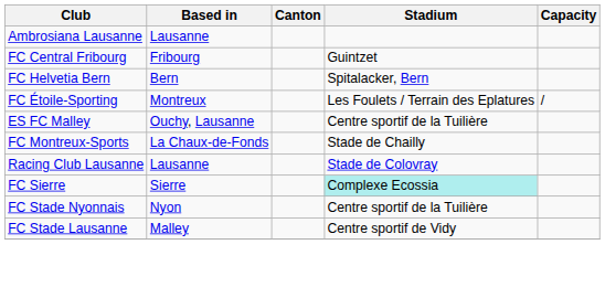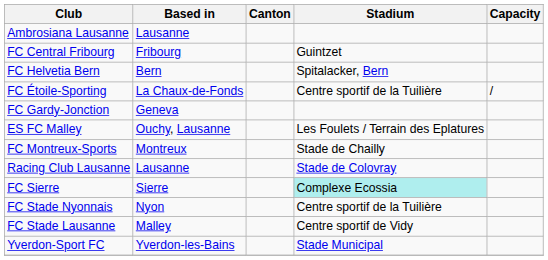 <table class="wikitable">
 <tr>
 <th>Club</th>
 <th>Based in</th>
 <th>Canton</th>
 <th>Stadium</th>
 <th>Capacity</th>
 </tr>
 <tr>
 <td><a href='#'>Ambrosiana Lausanne</a></td>
 <td><a href='#'>Lausanne</a></td>
 <td></td>
 <td></td>
 <td></td>
 </tr>
 <tr>
 <td><a href='#'>FC Central Fribourg</a></td>
 <td><a href='#'>Fribourg</a></td>
 <td></td>
 <td>Guintzet</td>
 <td></td>
 </tr>
 <tr>
 <td><a href='#'>FC Helvetia Bern</a></td>
 <td><a href='#'>Bern</a></td>
 <td></td>
 <td>Spitalacker, <a href='#'>Bern</a></td>
 <td></td>
 </tr>
 <tr>
 <td><a href='#'>FC Étoile-Sporting</a></td>
-<td><a href='#'>Montreux</a></td>
+<td><a href='#'>La Chaux-de-Fonds</a></td>
 <td></td>
-<td>Les Foulets / Terrain des Eplatures</td>
+<td>Centre sportif de la Tuilière</td>
 <td> / </td>
+</tr>
+<tr>
+<td><a href='#'>FC Gardy-Jonction</a></td>
+<td><a href='#'>Geneva</a></td>
+<td></td>
+<td></td>
+<td></td>
 </tr>
 <tr>
 <td><a href='#'>ES FC Malley</a></td>
 <td><a href='#'>Ouchy</a>, <a href='#'>Lausanne</a></td>
 <td></td>
-<td>Centre sportif de la Tuilière</td>
+<td>Les Foulets / Terrain des Eplatures</td>
 <td></td>
 </tr>
 <tr>
 <td><a href='#'>FC Montreux-Sports</a></td>
-<td><a href='#'>La Chaux-de-Fonds</a></td>
+<td><a href='#'>Montreux</a></td>
 <td></td>
 <td>Stade de Chailly</td>
 <td></td>
 </tr>
 <tr>
 <td><a href='#'>Racing Club Lausanne</a></td>
 <td><a href='#'>Lausanne</a></td>
 <td></td>
 <td><a href='#'>Stade de Colovray</a></td>
 <td></td>
 </tr>
 <tr>
 <td><a href='#'>FC Sierre</a></td>
 <td><a href='#'>Sierre</a></td>
 <td></td>
 <td style="background: paleturquoise;">Complexe Ecossia</td>
 <td></td>
 </tr>
 <tr>
 <td><a href='#'>FC Stade Nyonnais</a></td>
 <td><a href='#'>Nyon</a></td>
 <td></td>
 <td>Centre sportif de la Tuilière</td>
 <td></td>
 </tr>
 <tr>
 <td><a href='#'>FC Stade Lausanne</a></td>
 <td><a href='#'>Malley</a></td>
 <td></td>
 <td>Centre sportif de Vidy</td>
 <td></td>
 </tr>
 <tr>
+<td><a href='#'>Yverdon-Sport FC</a></td>
+<td><a href='#'>Yverdon-les-Bains</a></td>
+<td></td>
+<td><a href='#'>Stade Municipal</a></td>
+<td></td>
+</tr>
+<tr>
 </tr>
 </table>
